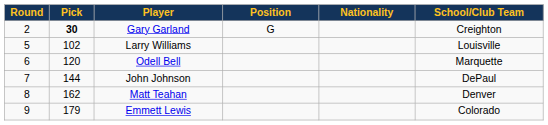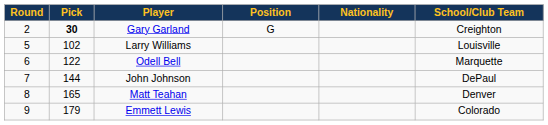 <table class="wikitable sortable sortable">
 <tr>
 <th style="background:#14345B;color:#ffc322;" width="7%">Round</th>
 <th style="background:#14345B;color:#ffc322;" width="7%">Pick</th>
 <th style="background:#14345B;color:#ffc322;" width="20%">Player</th>
 <th style="background:#14345B;color:#ffc322;" width="15%">Position</th>
 <th style="background:#14345B;color:#ffc322;" width="15%">Nationality</th>
 <th style="background:#14345B;color:#ffc322;" width="20%">School/Club Team</th>
 </tr>
 <tr style="text-align: center">
 <td>2</td>
 <td><strong>30</strong></td>
 <td><a href='#'>Gary Garland</a></td>
 <td>G</td>
 <td></td>
 <td>Creighton</td>
 </tr>
 <tr style="text-align: center">
 <td>5</td>
 <td>102</td>
 <td>Larry Williams</td>
 <td></td>
 <td></td>
 <td>Louisville</td>
 </tr>
 <tr style="text-align: center">
 <td>6</td>
-<td>120</td>
+<td>122</td>
 <td><a href='#'>Odell Bell</a></td>
 <td></td>
 <td></td>
 <td>Marquette</td>
 </tr>
 <tr style="text-align: center">
 <td>7</td>
 <td>144</td>
 <td>John Johnson</td>
 <td></td>
 <td></td>
 <td>DePaul</td>
 </tr>
 <tr style="text-align: center">
 <td>8</td>
-<td>162</td>
+<td>165</td>
 <td><a href='#'>Matt Teahan</a></td>
 <td></td>
 <td></td>
 <td>Denver</td>
 </tr>
 <tr style="text-align: center">
 <td>9</td>
 <td>179</td>
 <td><a href='#'>Emmett Lewis</a></td>
 <td></td>
 <td></td>
 <td>Colorado</td>
 </tr>
 </table>
